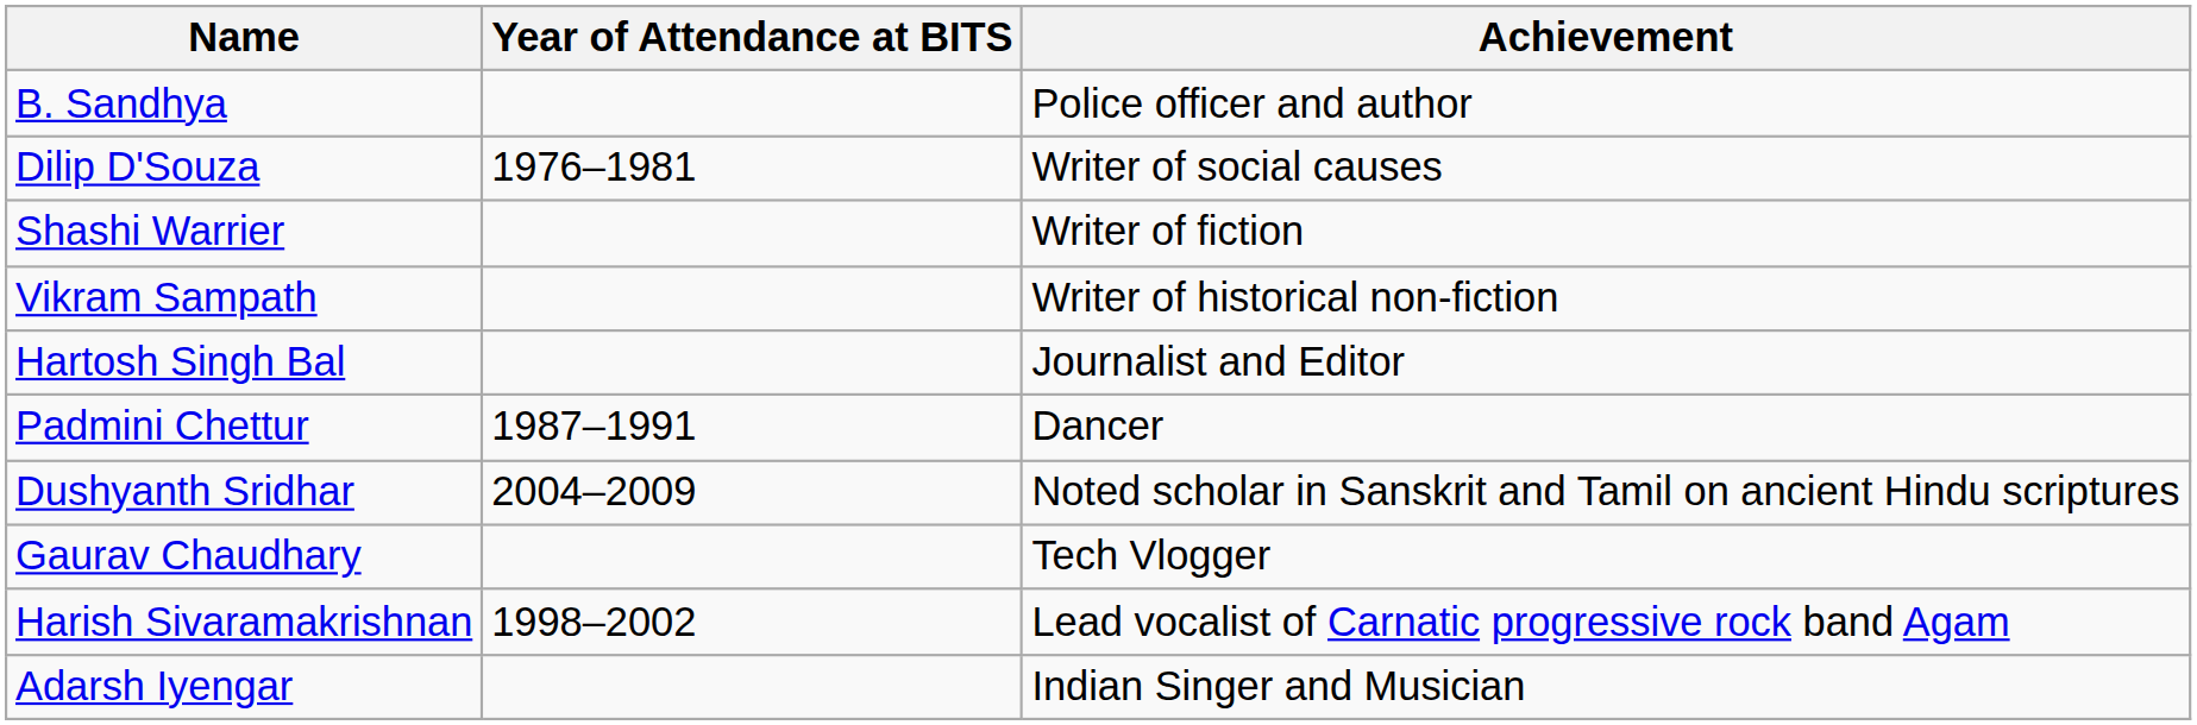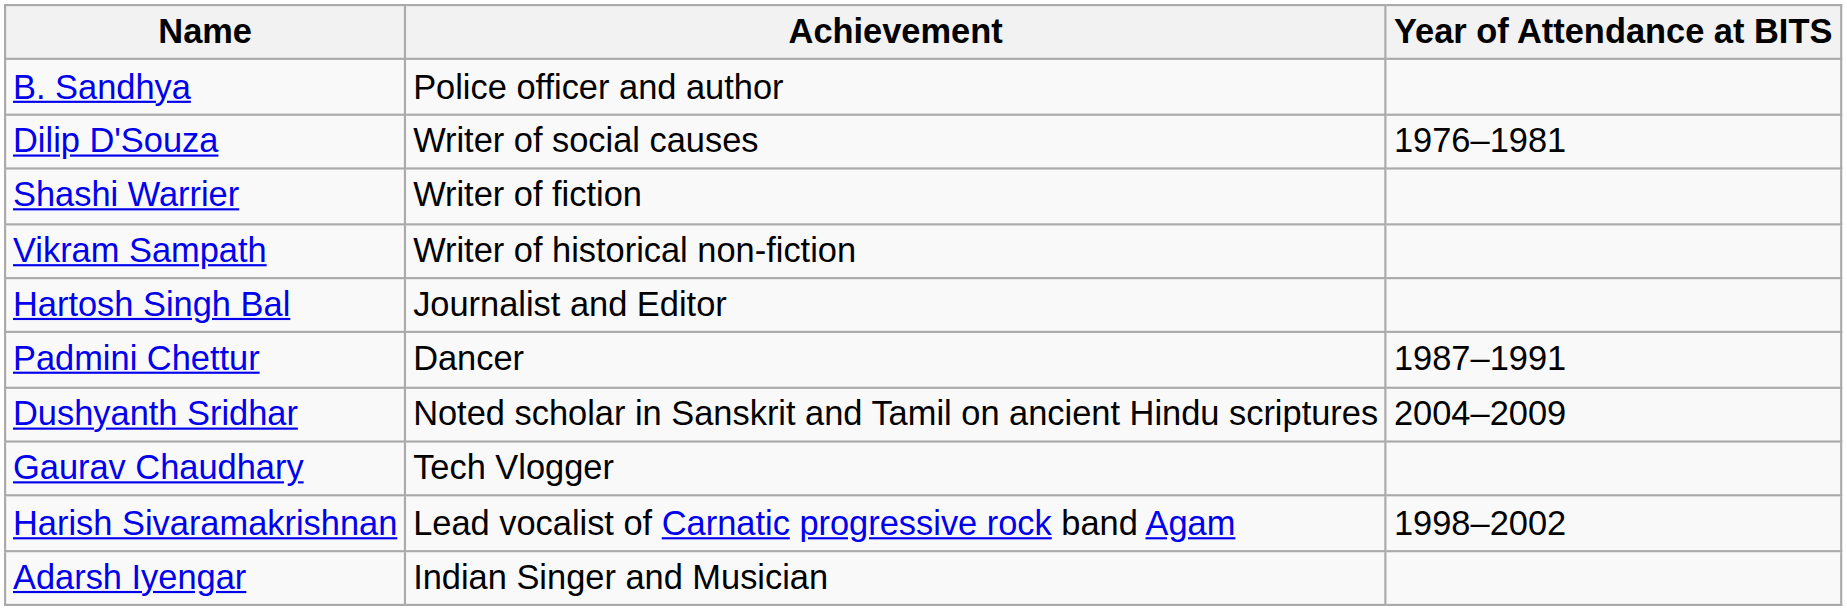 <table class="wikitable">
 <tr>
 <th>Name</th>
+<th>Achievement</th>
 <th>Year of Attendance at BITS</th>
-<th>Achievement</th>
 </tr>
 <tr>
 <td><a href='#'>B. Sandhya</a></td>
+<td>Police officer and author</td>
 <td></td>
-<td>Police officer and author</td>
 </tr>
 <tr>
 <td><a href='#'>Dilip D'Souza</a></td>
+<td>Writer of social causes</td>
 <td>1976–1981</td>
-<td>Writer of social causes</td>
 </tr>
 <tr>
 <td><a href='#'>Shashi Warrier</a></td>
+<td>Writer of fiction</td>
 <td></td>
-<td>Writer of fiction</td>
 </tr>
 <tr>
 <td><a href='#'>Vikram Sampath</a></td>
+<td>Writer of historical non-fiction</td>
 <td></td>
-<td>Writer of historical non-fiction</td>
 </tr>
 <tr>
 <td><a href='#'>Hartosh Singh Bal</a></td>
+<td>Journalist and Editor</td>
 <td></td>
-<td>Journalist and Editor</td>
 </tr>
 <tr>
 <td><a href='#'>Padmini Chettur</a></td>
+<td>Dancer</td>
 <td>1987–1991</td>
-<td>Dancer</td>
 </tr>
 <tr>
 <td><a href='#'>Dushyanth Sridhar</a></td>
+<td>Noted scholar in Sanskrit and Tamil on ancient Hindu scriptures</td>
 <td>2004–2009</td>
-<td>Noted scholar in Sanskrit and Tamil on ancient Hindu scriptures</td>
 </tr>
 <tr>
 <td><a href='#'>Gaurav Chaudhary</a></td>
+<td>Tech Vlogger</td>
 <td></td>
-<td>Tech Vlogger</td>
 </tr>
 <tr>
 <td><a href='#'>Harish Sivaramakrishnan</a></td>
+<td>Lead vocalist of <a href='#'>Carnatic</a> <a href='#'>progressive rock</a> band <a href='#'>Agam</a></td>
 <td>1998–2002</td>
-<td>Lead vocalist of <a href='#'>Carnatic</a> <a href='#'>progressive rock</a> band <a href='#'>Agam</a></td>
 </tr>
 <tr>
 <td><a href='#'>Adarsh Iyengar</a></td>
+<td>Indian Singer and Musician</td>
 <td></td>
-<td>Indian Singer and Musician</td>
 </tr>
 </table>
